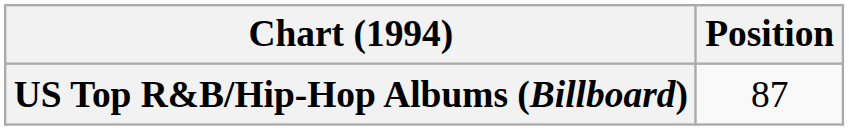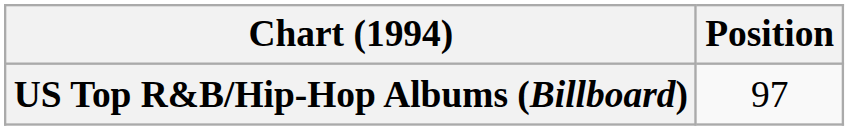 <table class="wikitable plainrowheaders" style="text-align:center">
 <tr>
 <th scope="col">Chart (1994)</th>
 <th scope="col">Position</th>
 </tr>
 <tr>
 <th scope="row">US Top R&B/Hip-Hop Albums (<em>Billboard</em>)</th>
-<td>87</td>
+<td>97</td>
 </tr>
 </table>
